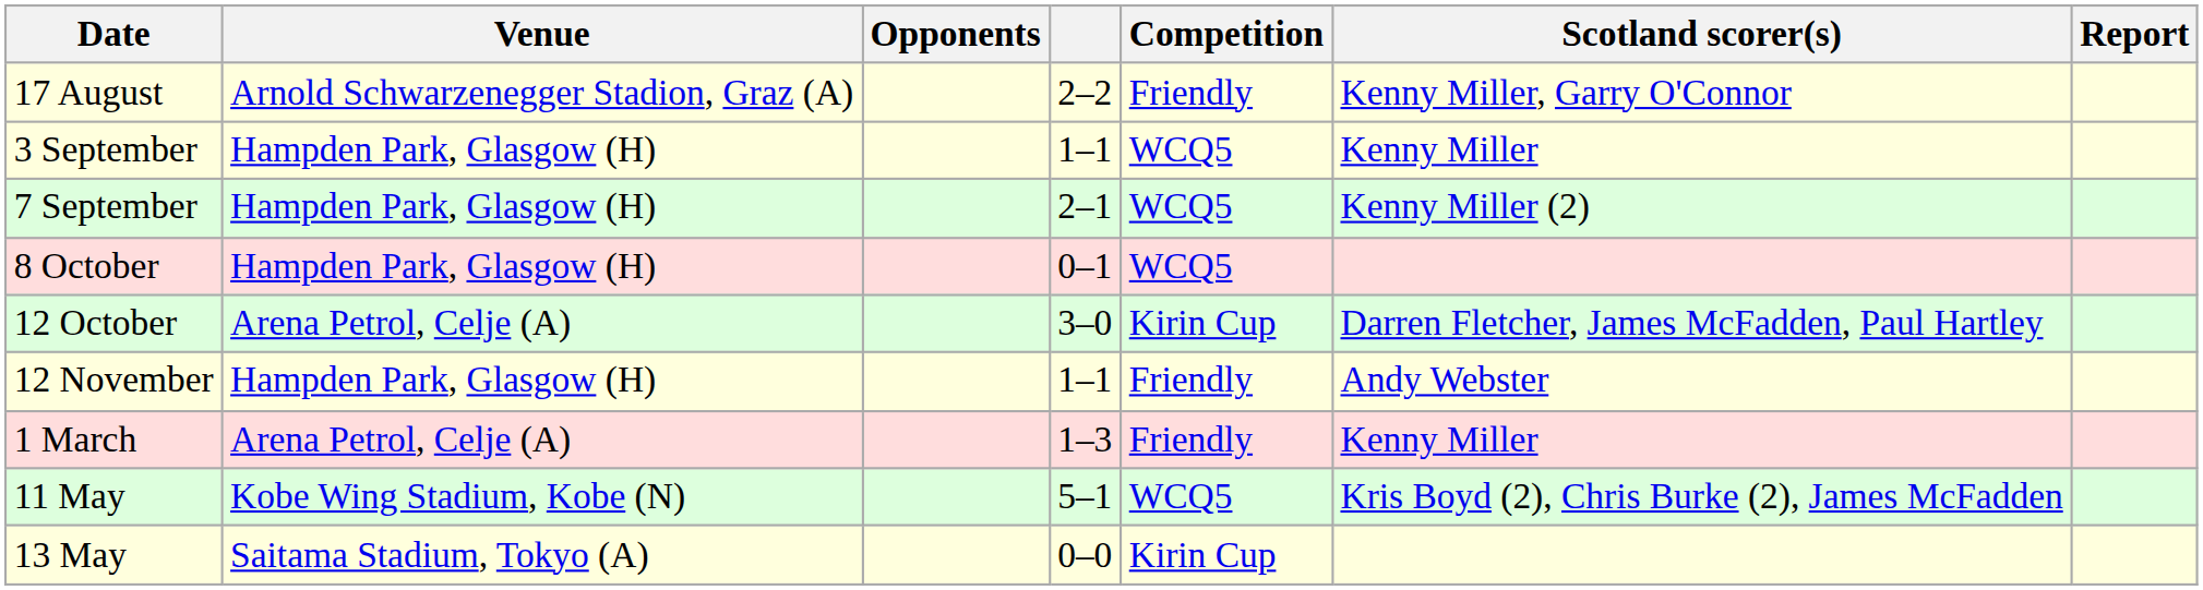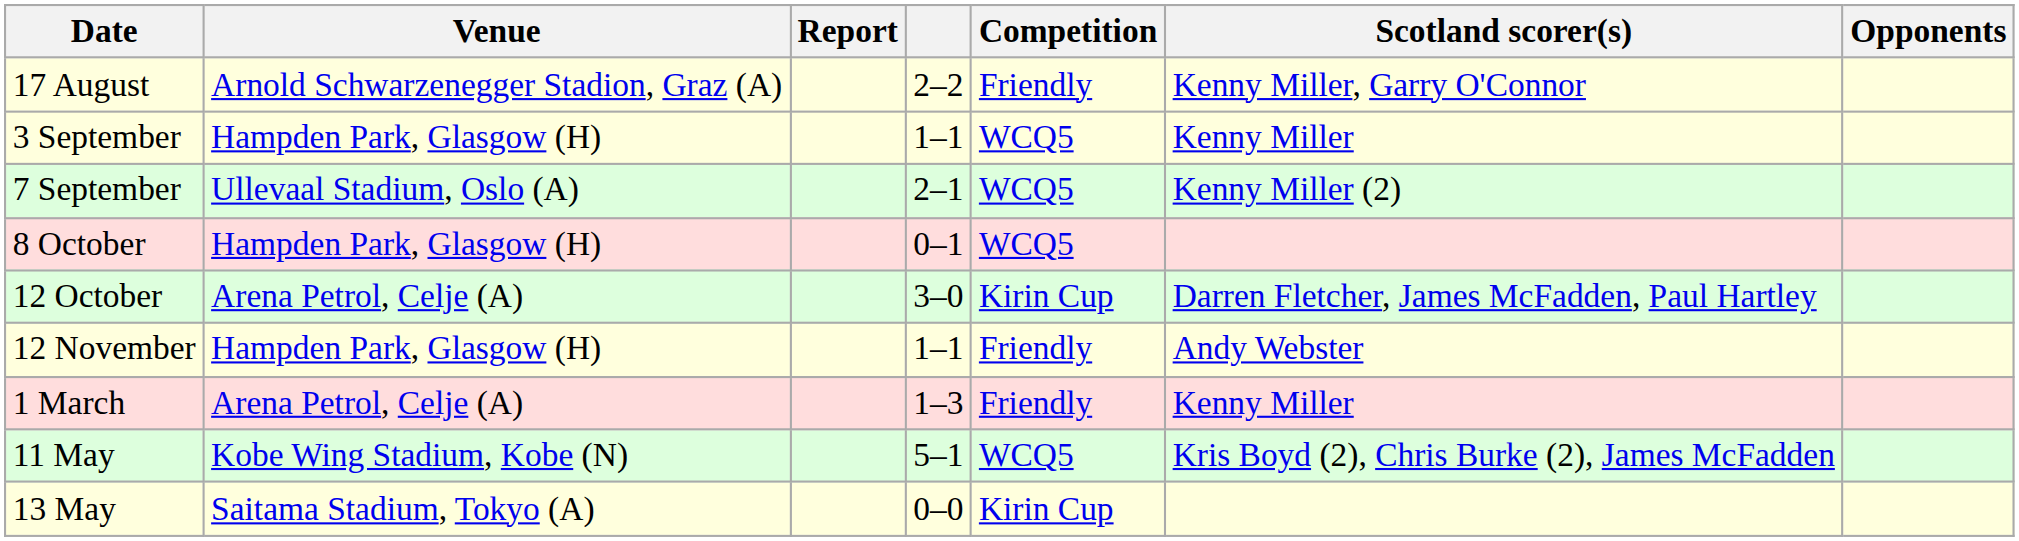 <table class="wikitable">
 <tr>
 <th>Date</th>
 <th>Venue</th>
-<th>Opponents</th>
+<th>Report</th>
 <th></th>
 <th>Competition</th>
 <th>Scotland scorer(s)</th>
-<th>Report</th>
+<th>Opponents</th>
 </tr>
 <tr bgcolor=#ffffdd>
 <td>17 August</td>
 <td><a href='#'>Arnold Schwarzenegger Stadion</a>, <a href='#'>Graz</a> (A)</td>
 <td></td>
 <td align=center>2–2</td>
 <td><a href='#'>Friendly</a></td>
 <td><a href='#'>Kenny Miller</a>, <a href='#'>Garry O'Connor</a></td>
 <td></td>
 </tr>
 <tr bgcolor=#ffffdd>
 <td>3 September</td>
 <td><a href='#'>Hampden Park</a>, <a href='#'>Glasgow</a> (H)</td>
 <td></td>
 <td align=center>1–1</td>
 <td><a href='#'>WCQ5</a></td>
 <td><a href='#'>Kenny Miller</a></td>
 <td></td>
 </tr>
 <tr bgcolor=#ddffdd>
 <td>7 September</td>
-<td><a href='#'>Hampden Park</a>, <a href='#'>Glasgow</a> (H)</td>
+<td><a href='#'>Ullevaal Stadium</a>, <a href='#'>Oslo</a> (A)</td>
 <td></td>
 <td align=center>2–1</td>
 <td><a href='#'>WCQ5</a></td>
 <td><a href='#'>Kenny Miller</a> (2)</td>
 <td></td>
 </tr>
 <tr bgcolor=#ffdddd>
 <td>8 October</td>
 <td><a href='#'>Hampden Park</a>, <a href='#'>Glasgow</a> (H)</td>
 <td></td>
 <td align=center>0–1</td>
 <td><a href='#'>WCQ5</a></td>
 <td></td>
 <td></td>
 </tr>
 <tr bgcolor=#ddffdd>
 <td>12 October</td>
 <td><a href='#'>Arena Petrol</a>, <a href='#'>Celje</a> (A)</td>
 <td></td>
 <td align=center>3–0</td>
 <td><a href='#'>Kirin Cup</a></td>
 <td><a href='#'>Darren Fletcher</a>, <a href='#'>James McFadden</a>, <a href='#'>Paul Hartley</a></td>
 <td></td>
 </tr>
 <tr bgcolor=#ffffdd>
 <td>12 November</td>
 <td><a href='#'>Hampden Park</a>, <a href='#'>Glasgow</a> (H)</td>
 <td></td>
 <td align=center>1–1</td>
 <td><a href='#'>Friendly</a></td>
 <td><a href='#'>Andy Webster</a></td>
 <td></td>
 </tr>
 <tr bgcolor=#ffdddd>
 <td>1 March</td>
 <td><a href='#'>Arena Petrol</a>, <a href='#'>Celje</a> (A)</td>
 <td></td>
 <td align=center>1–3</td>
 <td><a href='#'>Friendly</a></td>
 <td><a href='#'>Kenny Miller</a></td>
 <td></td>
 </tr>
 <tr bgcolor=#ddffdd>
 <td>11 May</td>
 <td><a href='#'>Kobe Wing Stadium</a>, <a href='#'>Kobe</a> (N)</td>
 <td></td>
 <td align=center>5–1</td>
 <td><a href='#'>WCQ5</a></td>
 <td><a href='#'>Kris Boyd</a> (2), <a href='#'>Chris Burke</a> (2), <a href='#'>James McFadden</a></td>
 <td></td>
 </tr>
 <tr bgcolor=#ffffdd>
 <td>13 May</td>
 <td><a href='#'>Saitama Stadium</a>, <a href='#'>Tokyo</a> (A)</td>
 <td></td>
 <td align=center>0–0</td>
 <td><a href='#'>Kirin Cup</a></td>
 <td></td>
 <td></td>
 </tr>
 </table>
